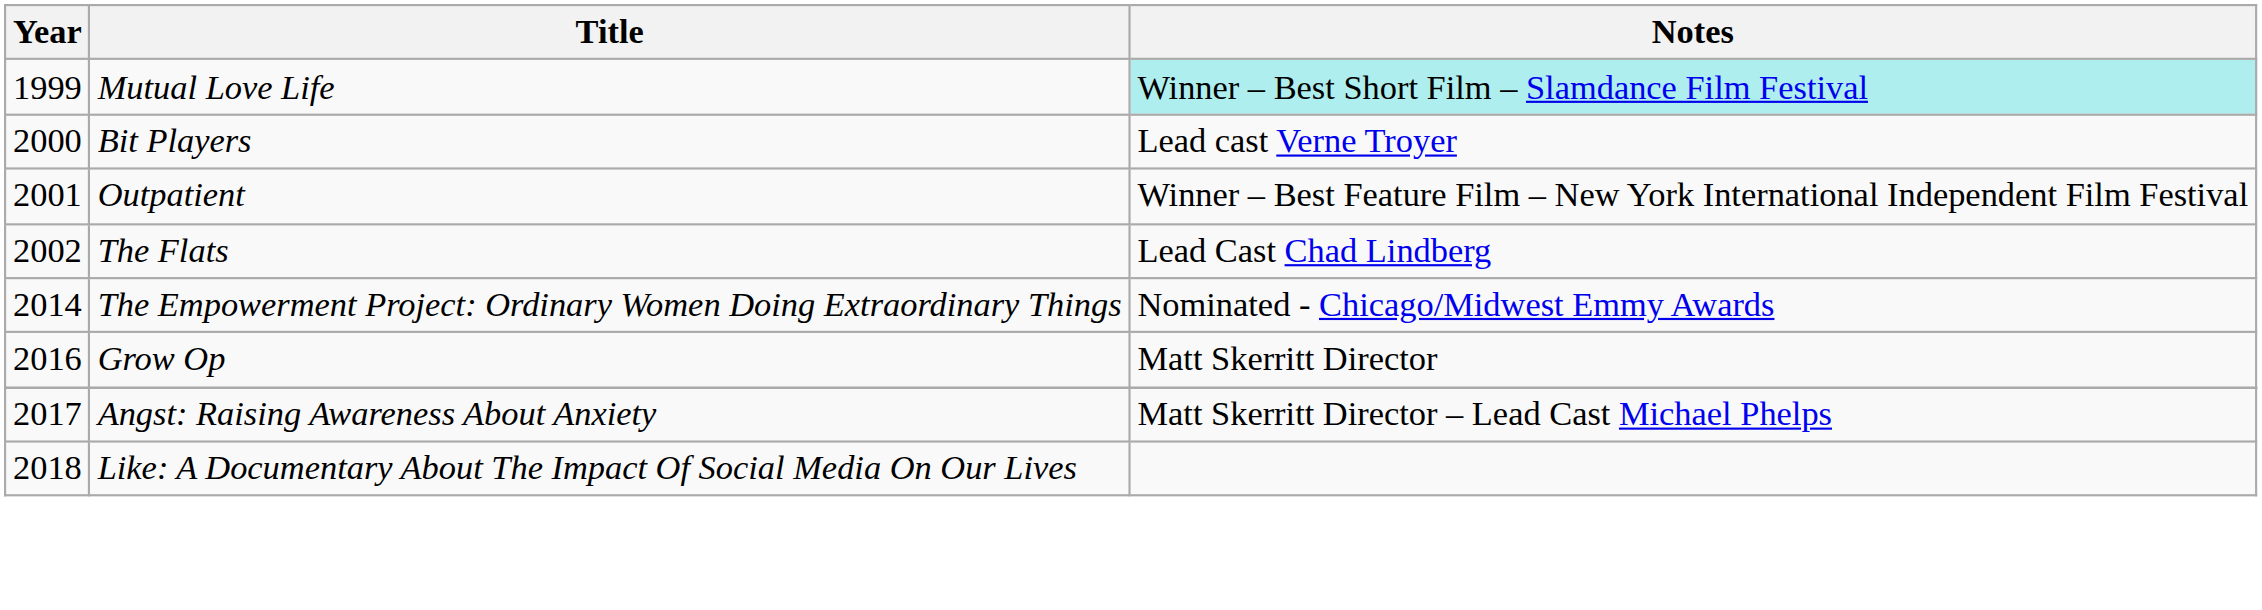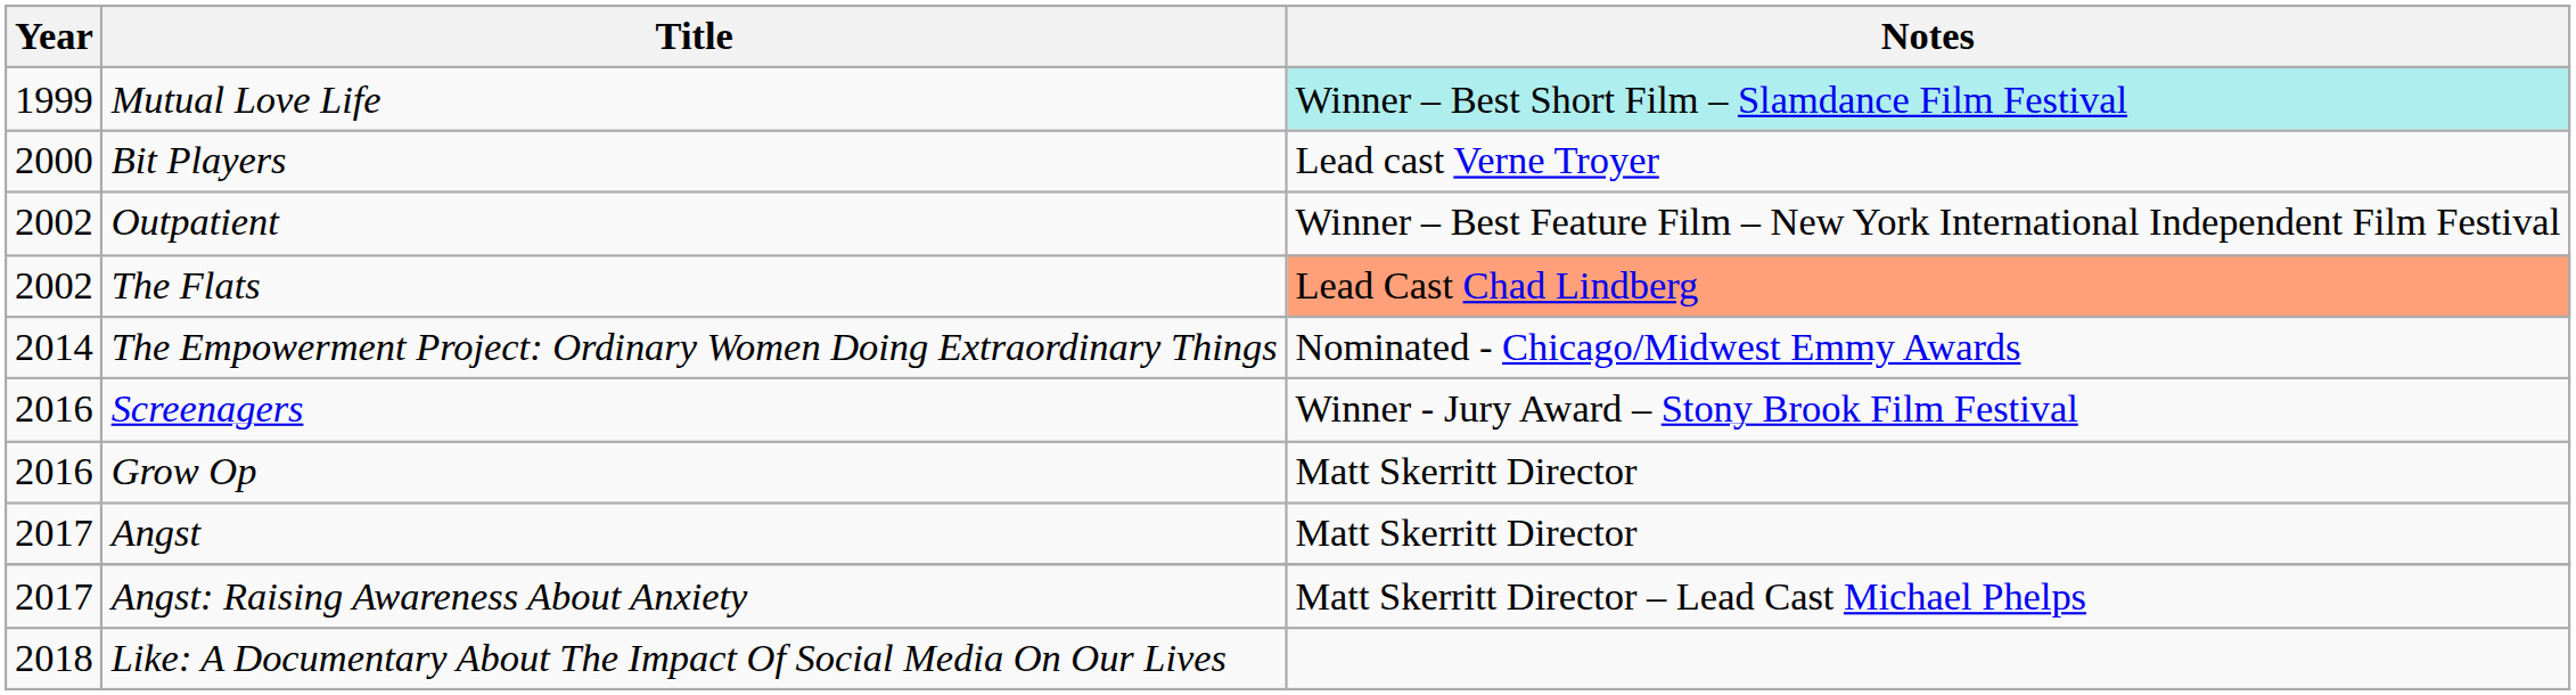 <table class="wikitable">
 <tr>
 <th>Year</th>
 <th>Title</th>
 <th>Notes</th>
 </tr>
 <tr>
 <td>1999</td>
 <td><em>Mutual Love Life</em></td>
 <td style="background: paleturquoise;">Winner – Best Short Film – <a href='#'>Slamdance Film Festival</a></td>
 </tr>
 <tr>
 <td>2000</td>
 <td><em>Bit Players</em></td>
 <td>Lead cast <a href='#'>Verne Troyer</a></td>
 </tr>
 <tr>
-<td>2001</td>
+<td>2002</td>
 <td><em>Outpatient</em></td>
 <td>Winner – Best Feature Film – New York International Independent Film Festival</td>
 </tr>
 <tr>
 <td>2002</td>
 <td><em>The Flats</em></td>
-<td>Lead Cast <a href='#'>Chad Lindberg</a></td>
+<td style="background: lightsalmon;">Lead Cast <a href='#'>Chad Lindberg</a></td>
 </tr>
 <tr>
 <td>2014</td>
 <td><em>The Empowerment Project: Ordinary Women Doing Extraordinary Things</em></td>
 <td>Nominated  - <a href='#'>Chicago/Midwest Emmy Awards</a></td>
 </tr>
 <tr>
 <td>2016</td>
+<td><em><a href='#'>Screenagers</a></em></td>
+<td>Winner -  Jury Award – <a href='#'>Stony Brook Film Festival</a></td>
+</tr>
+<tr>
+<td>2016</td>
 <td><em>Grow Op</em></td>
+<td>Matt Skerritt Director</td>
+</tr>
+<tr>
+<td>2017</td>
+<td><em>Angst</em></td>
 <td>Matt Skerritt Director</td>
 </tr>
 <tr>
 </tr>
 <tr>
 <td>2017</td>
 <td><em>Angst: Raising Awareness About Anxiety</em></td>
 <td>Matt Skerritt Director – Lead Cast <a href='#'>Michael Phelps</a></td>
 </tr>
 <tr>
 <td>2018</td>
 <td><em>Like: A Documentary About The Impact Of Social Media On Our Lives</em></td>
 <td></td>
 </tr>
 </table>
